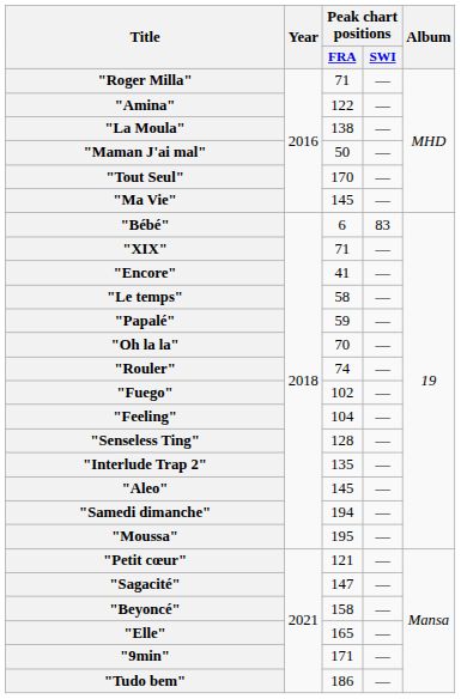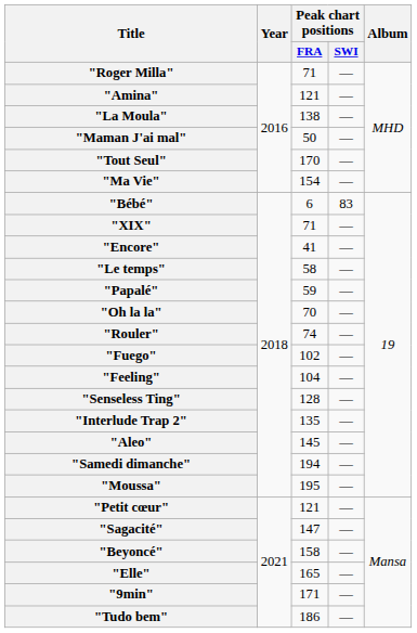 <table class="wikitable plainrowheaders" style="text-align:center;">
 <tr>
 <th scope="col" rowspan="2" style="width:18em;">Title</th>
 <th scope="col" rowspan="2" style="width:1em;">Year</th>
 <th scope="col" colspan="2">Peak chart positions</th>
 <th scope="col" rowspan="2">Album</th>
 </tr>
 <tr>
 <th scope="col" style="width:2.5em;font-size:90%;"><a href='#'>FRA</a><br></th>
 <th scope="col" style="width:2.5em;font-size:90%;"><a href='#'>SWI</a><br></th>
 </tr>
 <tr>
 <th scope="row">"Roger Milla"</th>
 <td rowspan="6">2016</td>
 <td>71</td>
 <td>—</td>
 <td rowspan="6"><em>MHD</em></td>
 </tr>
 <tr>
 <th scope="row">"Amina"</th>
-<td>122</td>
+<td>121</td>
 <td>—</td>
 </tr>
 <tr>
 <th scope="row">"La Moula"</th>
 <td>138</td>
 <td>—</td>
 </tr>
 <tr>
 <th scope="row">"Maman J'ai mal"</th>
 <td>50</td>
 <td>—</td>
 </tr>
 <tr>
 <th scope="row">"Tout Seul"</th>
 <td>170</td>
 <td>—</td>
 </tr>
 <tr>
 <th scope="row">"Ma Vie"</th>
-<td>145</td>
+<td>154</td>
 <td>—</td>
 </tr>
 <tr>
 <th scope="row">"Bébé"<br></th>
 <td rowspan=14>2018</td>
 <td>6</td>
 <td>83</td>
 <td rowspan=14><em>19</em></td>
 </tr>
 <tr>
 <th scope="row">"XIX"</th>
 <td>71</td>
 <td>—</td>
 </tr>
 <tr>
 <th scope="row">"Encore"</th>
 <td>41</td>
 <td>—</td>
 </tr>
 <tr>
 <th scope="row">"Le temps"<br></th>
 <td>58</td>
 <td>—</td>
 </tr>
 <tr>
 <th scope="row">"Papalé"</th>
 <td>59</td>
 <td>—</td>
 </tr>
 <tr>
 <th scope="row">"Oh la la"</th>
 <td>70</td>
 <td>—</td>
 </tr>
 <tr>
 <th scope="row">"Rouler"</th>
 <td>74</td>
 <td>—</td>
 </tr>
 <tr>
 <th scope="row">"Fuego"</th>
 <td>102</td>
 <td>—</td>
 </tr>
 <tr>
 <th scope="row">"Feeling"</th>
 <td>104</td>
 <td>—</td>
 </tr>
 <tr>
 <th scope="row">"Senseless Ting"<br></th>
 <td>128</td>
 <td>—</td>
 </tr>
 <tr>
 <th scope="row">"Interlude Trap 2"</th>
 <td>135</td>
 <td>—</td>
 </tr>
 <tr>
 <th scope="row">"Aleo"<br></th>
 <td>145</td>
 <td>—</td>
 </tr>
 <tr>
 <th scope="row">"Samedi dimanche"</th>
 <td>194</td>
 <td>—</td>
 </tr>
 <tr>
 <th scope="row">"Moussa"</th>
 <td>195</td>
 <td>—</td>
 </tr>
 <tr>
 <th scope="row">"Petit cœur"</th>
 <td rowspan=6>2021</td>
 <td>121</td>
 <td>—</td>
 <td rowspan=6><em>Mansa</em></td>
 </tr>
 <tr>
 <th scope="row">"Sagacité"</th>
 <td>147</td>
 <td>—</td>
 </tr>
 <tr>
 <th scope="row">"Beyoncé"</th>
 <td>158</td>
 <td>—</td>
 </tr>
 <tr>
 <th scope="row">"Elle"</th>
 <td>165</td>
 <td>—</td>
 </tr>
 <tr>
 <th scope="row">"9min"</th>
 <td>171</td>
 <td>—</td>
 </tr>
 <tr>
 <th scope="row">"Tudo bem"</th>
 <td>186</td>
 <td>—</td>
 </tr>
 </table>
